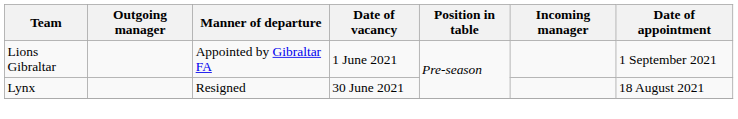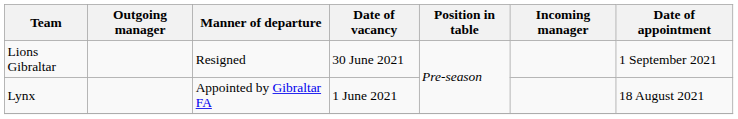 <table class="wikitable sortable">
 <tr>
 <th>Team</th>
 <th>Outgoing manager</th>
 <th>Manner of departure</th>
 <th>Date of vacancy</th>
 <th>Position in table</th>
 <th>Incoming manager</th>
 <th>Date of appointment</th>
 </tr>
 <tr>
 <td>Lions Gibraltar</td>
 <td></td>
-<td>Appointed by <a href='#'>Gibraltar FA</a></td>
-<td>1 June 2021</td>
+<td rowspan=1>Resigned</td>
+<td>30 June 2021</td>
 <td rowspan=2><em>Pre-season</em></td>
 <td></td>
 <td>1 September 2021</td>
 </tr>
 <tr>
 <td>Lynx</td>
 <td></td>
-<td rowspan=1>Resigned</td>
-<td>30 June 2021</td>
+<td>Appointed by <a href='#'>Gibraltar FA</a></td>
+<td>1 June 2021</td>
 <td></td>
 <td>18 August 2021</td>
 </tr>
 <tr>
 </tr>
 </table>
